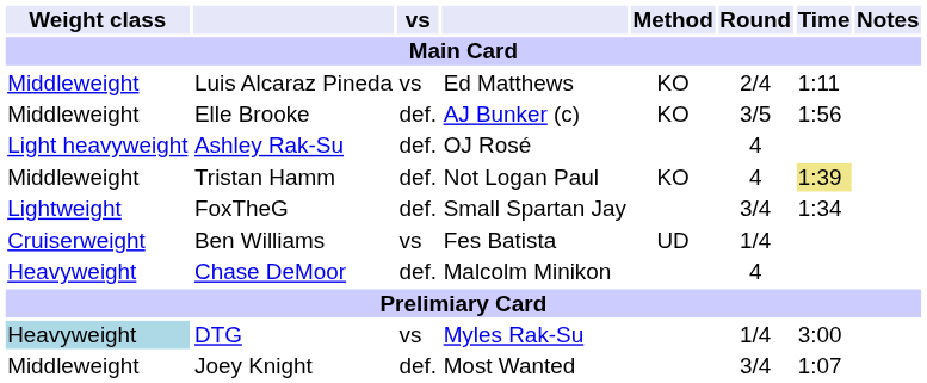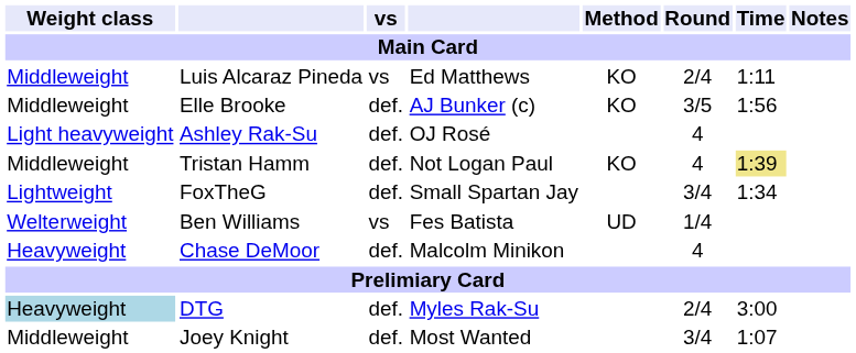 <table class="toccolours" style="font-size: 85%;">
 <tr>
 <th style="background:#e6e8fa; color:#000; text-align:center;">Weight class</th>
 <th style="background:#e6e8fa; color:#000; text-align:center;"></th>
 <th style="background:#e6e8fa; color:#000; text-align:center;">vs</th>
 <th style="background:#e6e8fa; color:#000; text-align:center;"></th>
 <th style="background:#e6e8fa; color:#000; text-align:center;">Method</th>
 <th style="background:#e6e8fa; color:#000; text-align:center;">Round</th>
 <th style="background:#e6e8fa; color:#000; text-align:center;">Time</th>
 <th style="background:#e6e8fa; color:#000; text-align:center;">Notes</th>
 </tr>
 <tr>
 <th colspan="12" style="background-color: #ccccff;">Main Card</th>
 </tr>
 <tr>
 <td><a href='#'>Middleweight</a></td>
 <td>Luis Alcaraz Pineda</td>
 <td>vs</td>
 <td>Ed Matthews</td>
 <td align="center">KO</td>
 <td align="center">2/4</td>
 <td>1:11</td>
 <td></td>
 </tr>
 <tr>
 <td>Middleweight</td>
 <td>Elle Brooke</td>
 <td>def.</td>
 <td><a href='#'>AJ Bunker</a> (c)</td>
 <td align="center">KO</td>
 <td align="center">3/5</td>
 <td>1:56</td>
 <td></td>
 </tr>
 <tr>
 <td><a href='#'>Light heavyweight</a></td>
 <td><a href='#'>Ashley Rak-Su</a></td>
 <td>def.</td>
 <td>OJ Rosé</td>
 <td align="center"></td>
 <td align="center">4</td>
 <td></td>
 <td></td>
 </tr>
 <tr>
 <td>Middleweight</td>
 <td>Tristan Hamm</td>
 <td>def.</td>
 <td>Not Logan Paul</td>
 <td align="center">KO</td>
 <td align="center">4</td>
 <td style="background: khaki;">1:39</td>
 <td></td>
 </tr>
 <tr>
 <td><a href='#'>Lightweight</a></td>
 <td>FoxTheG</td>
 <td>def.</td>
 <td>Small Spartan Jay</td>
 <td align="center"></td>
 <td align="center">3/4</td>
 <td>1:34</td>
 <td></td>
 </tr>
 <tr>
-<td><a href='#'>Cruiserweight</a></td>
+<td><a href='#'>Welterweight</a></td>
 <td>Ben Williams</td>
 <td>vs</td>
 <td>Fes Batista</td>
 <td align="center">UD</td>
 <td align="center">1/4</td>
 <td></td>
 <td></td>
 </tr>
 <tr>
 <td><a href='#'>Heavyweight</a></td>
 <td><a href='#'>Chase DeMoor</a></td>
 <td>def.</td>
 <td>Malcolm Minikon</td>
 <td align="center"></td>
 <td align="center">4</td>
 <td></td>
 <td></td>
 </tr>
 <tr>
 <th colspan="12" style="background-color: #ccccff;">Prelimiary Card</th>
 </tr>
 <tr>
 <td style="background: lightblue;">Heavyweight</td>
 <td><a href='#'>DTG</a></td>
-<td>vs</td>
+<td>def.</td>
 <td><a href='#'>Myles Rak-Su</a></td>
 <td align="center"></td>
-<td align="center">1/4</td>
+<td align="center">2/4</td>
 <td>3:00</td>
 <td></td>
 </tr>
 <tr>
 <td>Middleweight</td>
 <td>Joey Knight</td>
 <td>def.</td>
 <td>Most Wanted</td>
 <td align="center"></td>
 <td align="center">3/4</td>
 <td>1:07</td>
 <td></td>
 </tr>
 <tr>
 </tr>
 </table>
